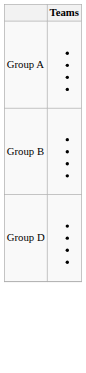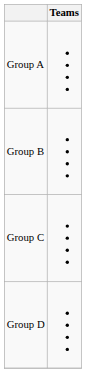 <table class="wikitable">
 <tr>
 <th></th>
 <th>Teams</th>
 </tr>
 <tr>
 <td>Group A</td>
 <td><br><ul><li></li><li></li><li></li><li></li></ul></td>
 </tr>
 <tr>
 <td>Group B</td>
 <td><br><ul><li></li><li></li><li></li><li></li></ul></td>
 </tr>
 <tr>
+<td>Group C</td>
+<td><br><ul><li></li><li></li><li></li><li></li></ul></td>
+</tr>
+<tr>
 <td>Group D</td>
 <td><br><ul><li></li><li></li><li></li><li></li></ul></td>
 </tr>
 <tr>
 </tr>
 </table>
